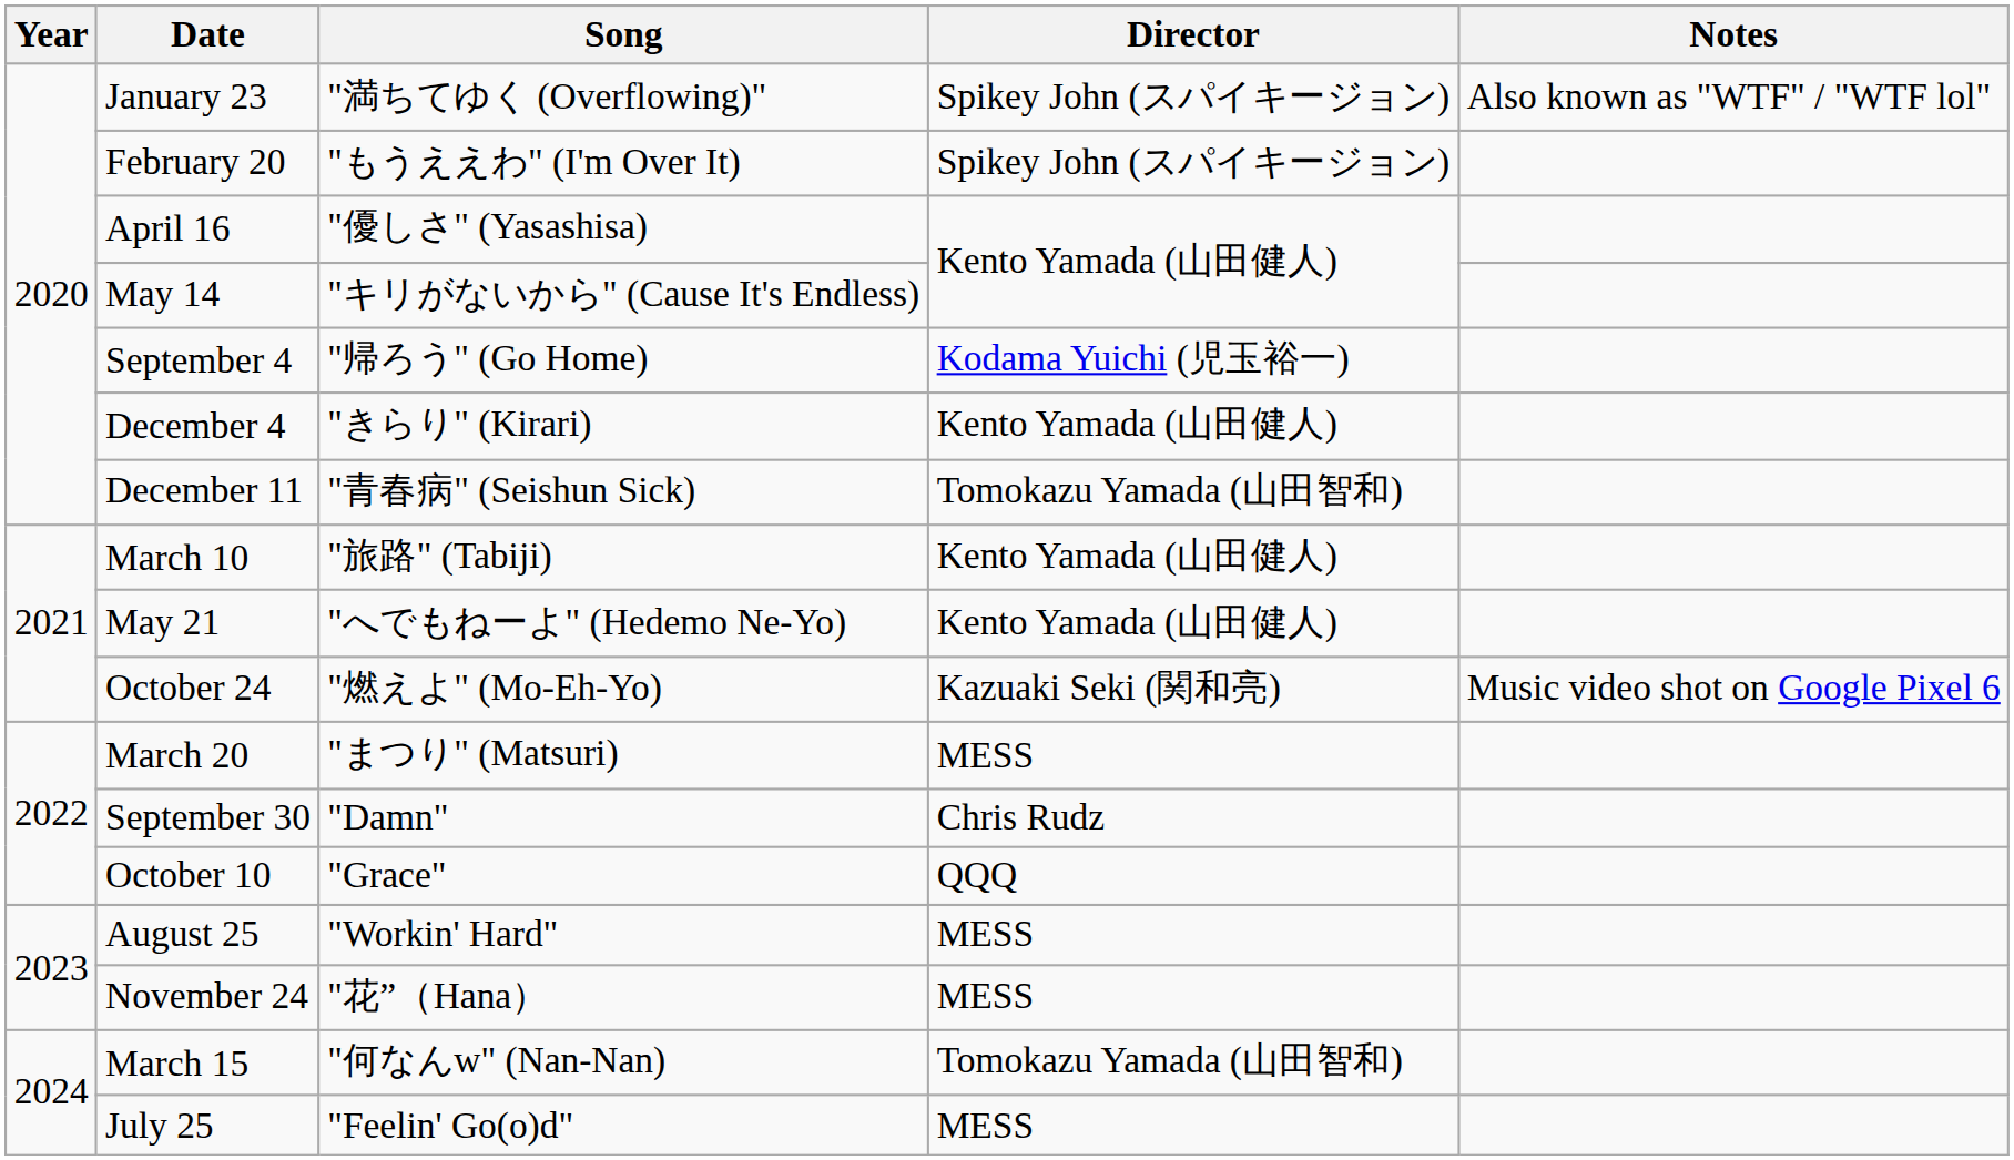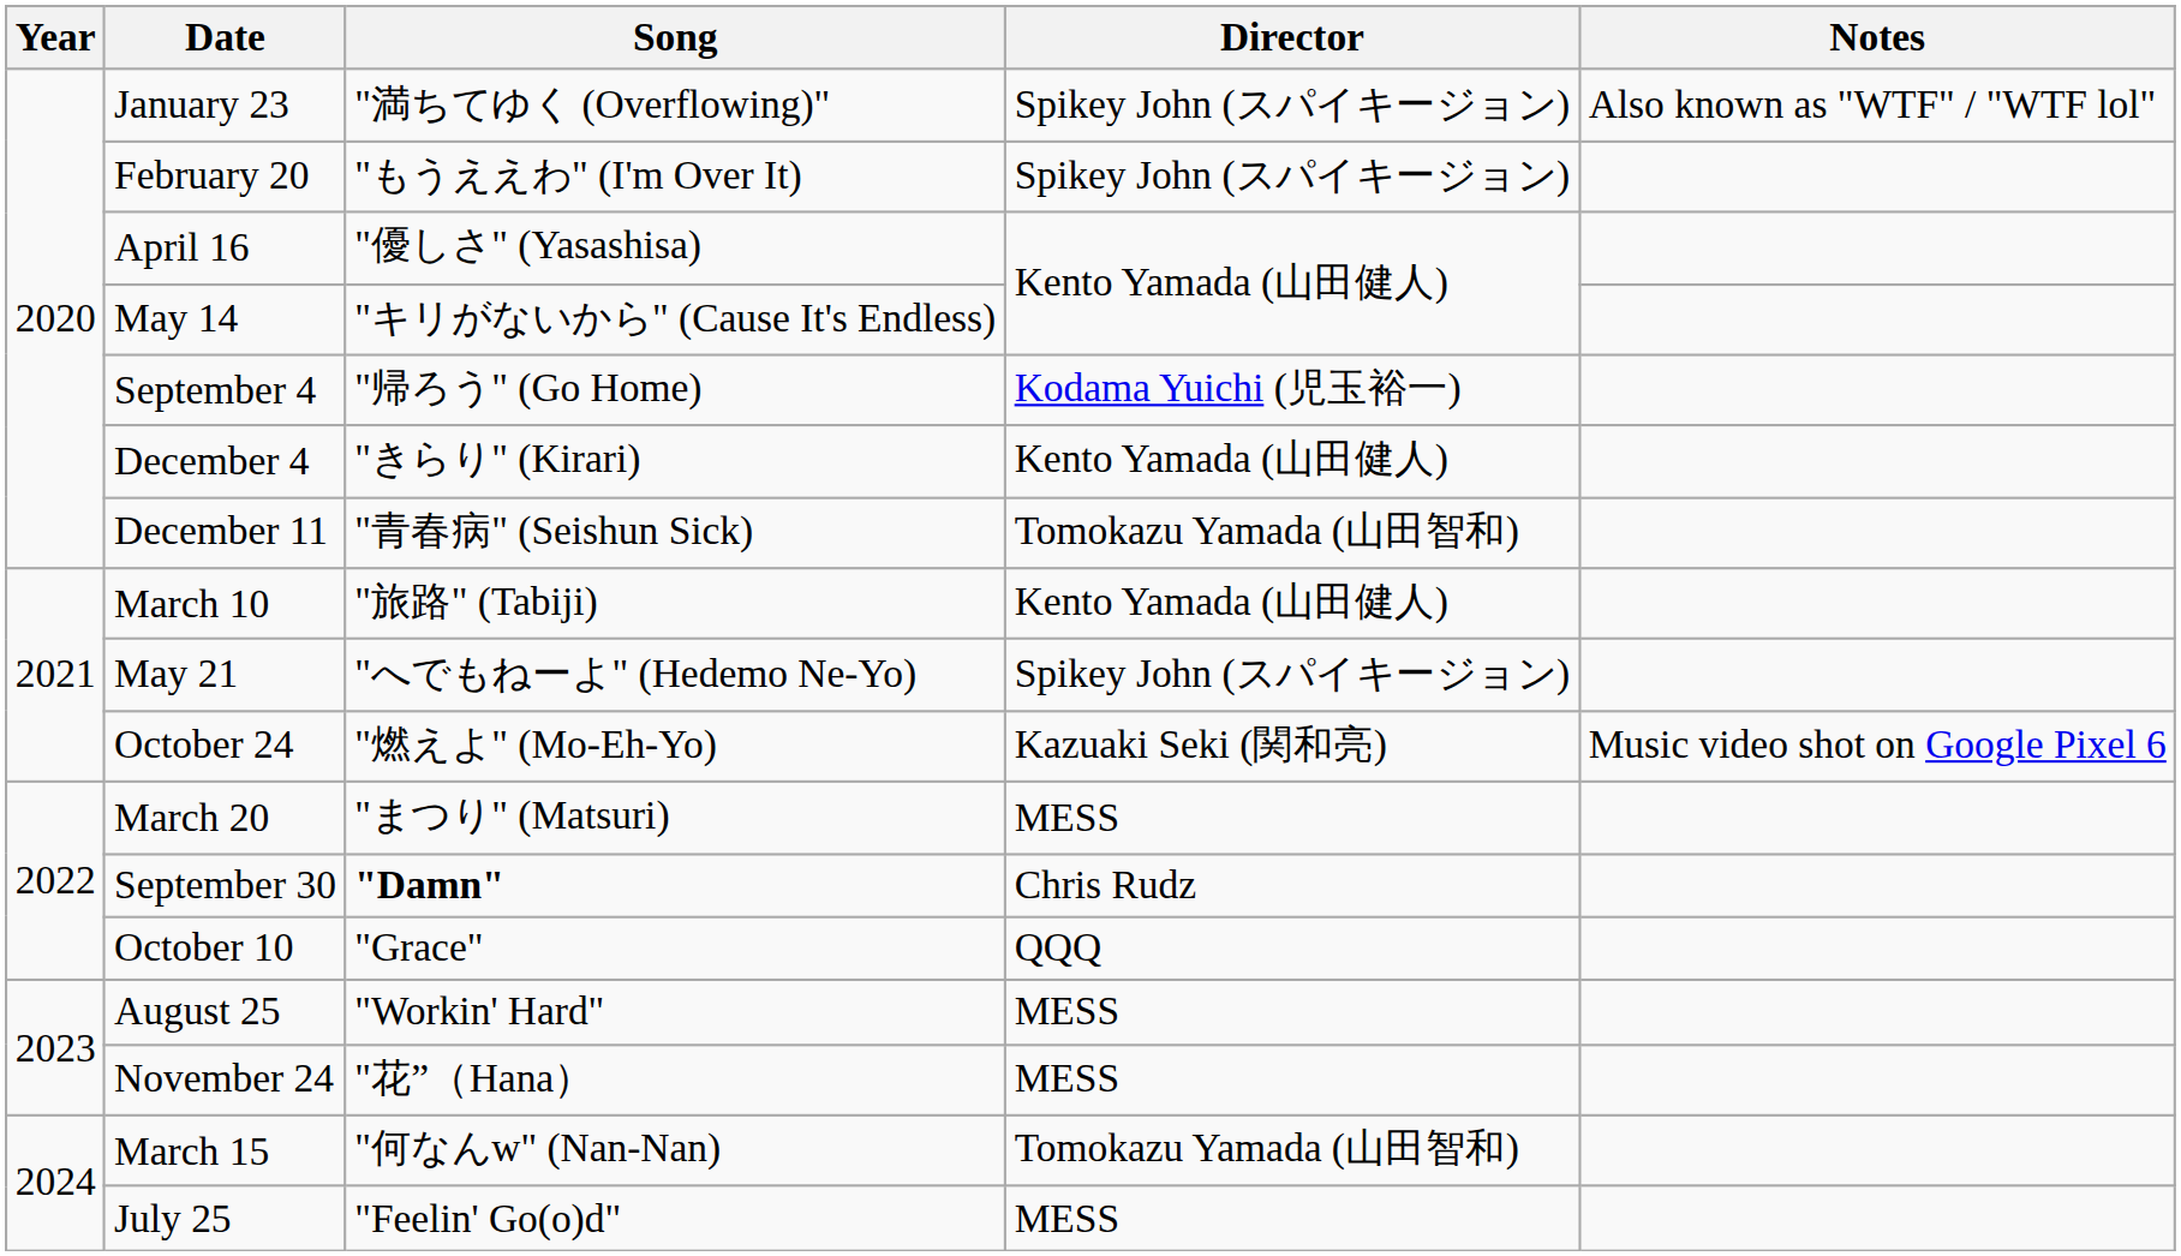 <table class="wikitable">
 <tr>
 <th>Year</th>
 <th>Date</th>
 <th>Song</th>
 <th>Director</th>
 <th>Notes</th>
 </tr>
 <tr>
 <td rowspan="7">2020</td>
 <td>January 23</td>
 <td>"満ちてゆく (Overflowing)"</td>
 <td>Spikey John (スパイキージョン)</td>
 <td>Also known as "WTF" / "WTF lol"</td>
 </tr>
 <tr>
 <td>February 20</td>
 <td>"もうええわ" (I'm Over It)</td>
 <td>Spikey John (スパイキージョン)</td>
 <td></td>
 </tr>
 <tr>
 <td>April 16</td>
 <td>"優しさ" (Yasashisa)</td>
 <td rowspan="2">Kento Yamada (山田健人)</td>
 <td></td>
 </tr>
 <tr>
 <td>May 14</td>
 <td>"キリがないから" (Cause It's Endless)</td>
 <td></td>
 </tr>
 <tr>
 <td>September 4</td>
 <td>"帰ろう" (Go Home)</td>
 <td><a href='#'>Kodama Yuichi</a> (児玉裕一)</td>
 <td></td>
 </tr>
 <tr>
 <td>December 4</td>
 <td>"きらり" (Kirari)</td>
 <td>Kento Yamada (山田健人)</td>
 <td></td>
 </tr>
 <tr>
 <td>December 11</td>
 <td>"青春病" (Seishun Sick)</td>
 <td>Tomokazu Yamada (山田智和)</td>
 <td></td>
 </tr>
 <tr>
 <td rowspan="3">2021</td>
 <td>March 10</td>
 <td>"旅路" (Tabiji)</td>
 <td>Kento Yamada (山田健人)</td>
 <td></td>
 </tr>
 <tr>
 <td>May 21</td>
 <td>"へでもねーよ" (Hedemo Ne-Yo)</td>
-<td>Kento Yamada (山田健人)</td>
+<td>Spikey John (スパイキージョン)</td>
 <td></td>
 </tr>
 <tr>
 <td>October 24</td>
 <td>"燃えよ" (Mo-Eh-Yo)</td>
 <td>Kazuaki Seki (関和亮)</td>
 <td>Music video shot on <a href='#'>Google Pixel 6</a></td>
 </tr>
 <tr>
 <td rowspan="3">2022</td>
 <td>March 20</td>
 <td>"まつり" (Matsuri)</td>
 <td>MESS</td>
 <td></td>
 </tr>
 <tr>
 <td>September 30</td>
-<td>"Damn"</td>
+<td><strong>"Damn"</strong></td>
 <td>Chris Rudz</td>
 <td></td>
 </tr>
 <tr>
 <td>October 10</td>
 <td>"Grace"</td>
 <td>QQQ</td>
 <td></td>
 </tr>
 <tr>
 <td rowspan="2">2023</td>
 <td>August 25</td>
 <td>"Workin' Hard"</td>
 <td>MESS</td>
 <td></td>
 </tr>
 <tr>
 <td>November 24</td>
 <td>"花”（Hana）</td>
 <td>MESS</td>
 <td></td>
 </tr>
 <tr>
 <td rowspan="2">2024</td>
 <td>March 15</td>
 <td>"何なんw" (Nan-Nan)</td>
 <td>Tomokazu Yamada (山田智和)</td>
 <td></td>
 </tr>
 <tr>
 <td>July 25</td>
 <td>"Feelin' Go(o)d"</td>
 <td>MESS</td>
 <td></td>
 </tr>
 </table>
